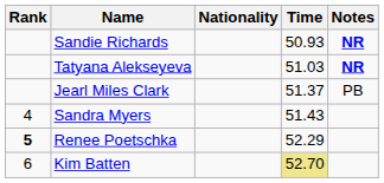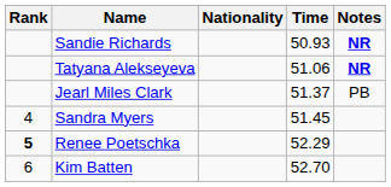 <table class="wikitable sortable" style="text-align:center">
 <tr>
 <th>Rank</th>
 <th>Name</th>
 <th>Nationality</th>
 <th>Time</th>
 <th>Notes</th>
 </tr>
 <tr>
 <td></td>
 <td align="left"><a href='#'>Sandie Richards</a></td>
 <td align=left></td>
 <td>50.93</td>
 <td><strong><a href='#'>NR</a></strong></td>
 </tr>
 <tr>
 <td></td>
 <td align="left"><a href='#'>Tatyana Alekseyeva</a></td>
 <td align=left></td>
-<td>51.03</td>
+<td>51.06</td>
 <td><strong><a href='#'>NR</a></strong></td>
 </tr>
 <tr>
 <td></td>
 <td align="left"><a href='#'>Jearl Miles Clark</a></td>
 <td align=left></td>
 <td>51.37</td>
 <td>PB</td>
 </tr>
 <tr>
 <td>4</td>
 <td align="left"><a href='#'>Sandra Myers</a></td>
 <td align=left></td>
-<td>51.43</td>
+<td>51.45</td>
 <td></td>
 </tr>
 <tr>
 <td><strong>5</strong></td>
 <td align="left"><a href='#'>Renee Poetschka</a></td>
 <td align=left></td>
 <td>52.29</td>
 <td></td>
 </tr>
 <tr>
 <td>6</td>
 <td align="left"><a href='#'>Kim Batten</a></td>
 <td align=left></td>
-<td style="background: khaki;">52.70</td>
+<td>52.70</td>
 <td></td>
 </tr>
 </table>
